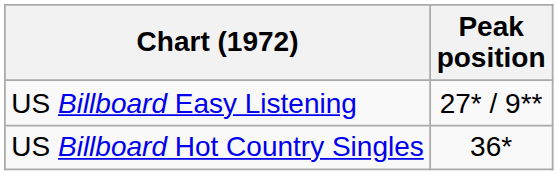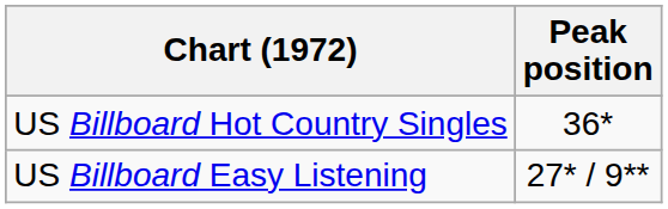 <table class="wikitable sortable">
 <tr>
 <th>Chart (1972)</th>
 <th>Peak<br>position</th>
 </tr>
 <tr>
+<td>US <a href='#'><em>Billboard</em> Hot Country Singles</a></td>
+<td style="text-align:center;">36*</td>
+</tr>
+<tr>
 <td>US <a href='#'><em>Billboard</em> Easy Listening</a></td>
 <td style="text-align:center;">27* / 9**</td>
 </tr>
-<tr>
-<td>US <a href='#'><em>Billboard</em> Hot Country Singles</a></td>
-<td style="text-align:center;">36*</td>
-</tr>
 </table>
